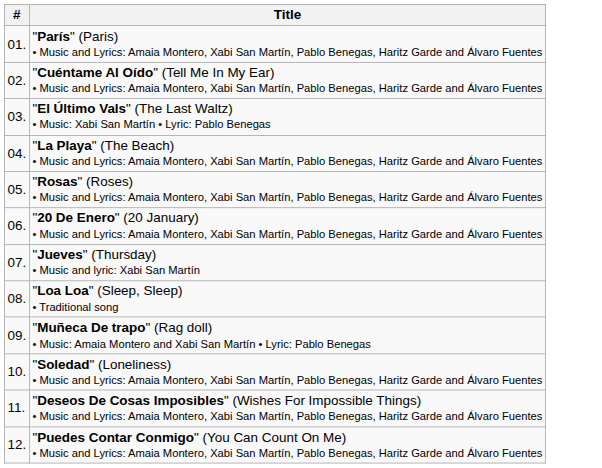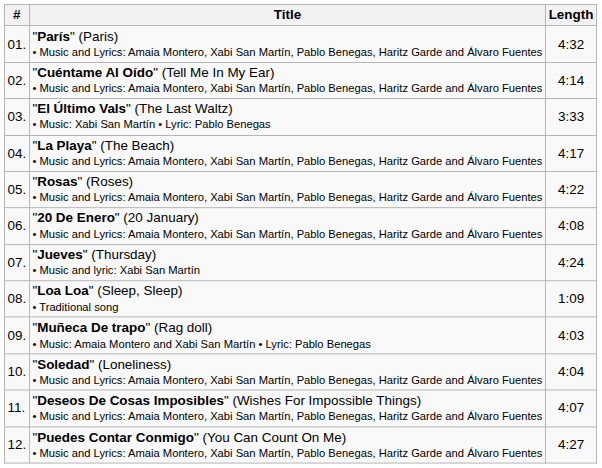 <table class="wikitable">
 <tr>
 <th>#</th>
 <th>Title</th>
+<th>Length</th>
 </tr>
 <tr>
 <td>01.</td>
 <td>"<strong>París</strong>" (Paris)<br><small>• Music and Lyrics: Amaia Montero, Xabi San Martín, Pablo Benegas, Haritz Garde and Álvaro Fuentes</small></td>
+<td align="center">4:32</td>
 </tr>
 <tr>
 <td>02.</td>
 <td>"<strong>Cuéntame Al Oído</strong>" (Tell Me In My Ear)<br><small>• Music and Lyrics: Amaia Montero, Xabi San Martín, Pablo Benegas, Haritz Garde and Álvaro Fuentes</small></td>
+<td align="center">4:14</td>
 </tr>
 <tr>
 <td>03.</td>
 <td>"<strong>El Último Vals</strong>" (The Last Waltz)<br><small>• Music: Xabi San Martín • Lyric: Pablo Benegas</small></td>
+<td align="center">3:33</td>
 </tr>
 <tr>
 <td>04.</td>
 <td>"<strong>La Playa</strong>" (The Beach)<br><small>• Music and Lyrics: Amaia Montero, Xabi San Martín, Pablo Benegas, Haritz Garde and Álvaro Fuentes</small></td>
+<td align="center">4:17</td>
 </tr>
 <tr>
 <td>05.</td>
 <td>"<strong>Rosas</strong>" (Roses)<br><small>• Music and Lyrics: Amaia Montero, Xabi San Martín, Pablo Benegas, Haritz Garde and Álvaro Fuentes</small></td>
+<td align="center">4:22</td>
 </tr>
 <tr>
 <td>06.</td>
 <td>"<strong>20 De Enero</strong>" (20 January)<br><small>• Music and Lyrics: Amaia Montero, Xabi San Martín, Pablo Benegas, Haritz Garde and Álvaro Fuentes</small></td>
+<td align="center">4:08</td>
 </tr>
 <tr>
 <td>07.</td>
 <td>"<strong>Jueves</strong>" (Thursday)<br><small>• Music and lyric: Xabi San Martín</small></td>
+<td align="center">4:24</td>
 </tr>
 <tr>
 <td>08.</td>
 <td>"<strong>Loa Loa</strong>" (Sleep, Sleep)<br><small>• Traditional song</small></td>
+<td align="center">1:09</td>
 </tr>
 <tr>
 <td>09.</td>
 <td>"<strong>Muñeca De trapo</strong>" (Rag doll)<br><small>• Music: Amaia Montero and Xabi San Martín • Lyric: Pablo Benegas</small></td>
+<td align="center">4:03</td>
 </tr>
 <tr>
 <td>10.</td>
 <td>"<strong>Soledad</strong>" (Loneliness)<br><small>• Music and Lyrics: Amaia Montero, Xabi San Martín, Pablo Benegas, Haritz Garde and Álvaro Fuentes</small></td>
+<td align="center">4:04</td>
 </tr>
 <tr>
 <td>11.</td>
 <td>"<strong>Deseos De Cosas Imposibles</strong>" (Wishes For Impossible Things)<br><small>• Music and Lyrics: Amaia Montero, Xabi San Martín, Pablo Benegas, Haritz Garde and Álvaro Fuentes</small></td>
+<td align="center">4:07</td>
 </tr>
 <tr>
 <td>12.</td>
 <td>"<strong>Puedes Contar Conmigo</strong>" (You Can Count On Me)<br><small>• Music and Lyrics: Amaia Montero, Xabi San Martín, Pablo Benegas, Haritz Garde and Álvaro Fuentes</small></td>
+<td align="center">4:27</td>
 </tr>
 </table>
